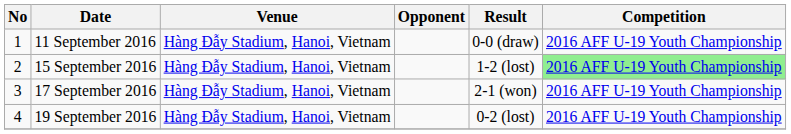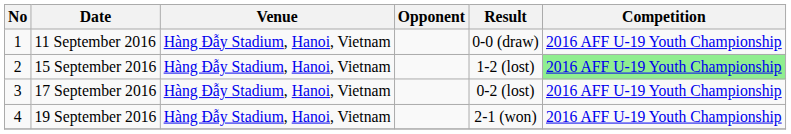 <table class="wikitable">
 <tr>
 <th>No</th>
 <th>Date</th>
 <th>Venue</th>
 <th>Opponent</th>
 <th>Result</th>
 <th>Competition</th>
 </tr>
 <tr>
 <td align=center>1</td>
 <td>11 September 2016</td>
 <td><a href='#'>Hàng Đẫy Stadium</a>, <a href='#'>Hanoi</a>, Vietnam</td>
 <td></td>
 <td align=center>0-0 (draw)</td>
 <td><a href='#'>2016 AFF U-19 Youth Championship</a></td>
 </tr>
 <tr>
 <td align=center>2</td>
 <td>15 September 2016</td>
 <td><a href='#'>Hàng Đẫy Stadium</a>, <a href='#'>Hanoi</a>, Vietnam</td>
 <td></td>
 <td align=center>1-2 (lost)</td>
 <td style="background: lightgreen;"><a href='#'>2016 AFF U-19 Youth Championship</a></td>
 </tr>
 <tr>
 <td align=center>3</td>
 <td>17 September 2016</td>
 <td><a href='#'>Hàng Đẫy Stadium</a>, <a href='#'>Hanoi</a>, Vietnam</td>
 <td></td>
-<td align=center>2-1 (won)</td>
+<td align=center>0-2 (lost)</td>
 <td><a href='#'>2016 AFF U-19 Youth Championship</a></td>
 </tr>
 <tr>
 <td align=center>4</td>
 <td>19 September 2016</td>
 <td><a href='#'>Hàng Đẫy Stadium</a>, <a href='#'>Hanoi</a>, Vietnam</td>
 <td></td>
-<td align=center>0-2 (lost)</td>
+<td align=center>2-1 (won)</td>
 <td><a href='#'>2016 AFF U-19 Youth Championship</a></td>
 </tr>
 <tr>
 </tr>
 </table>
